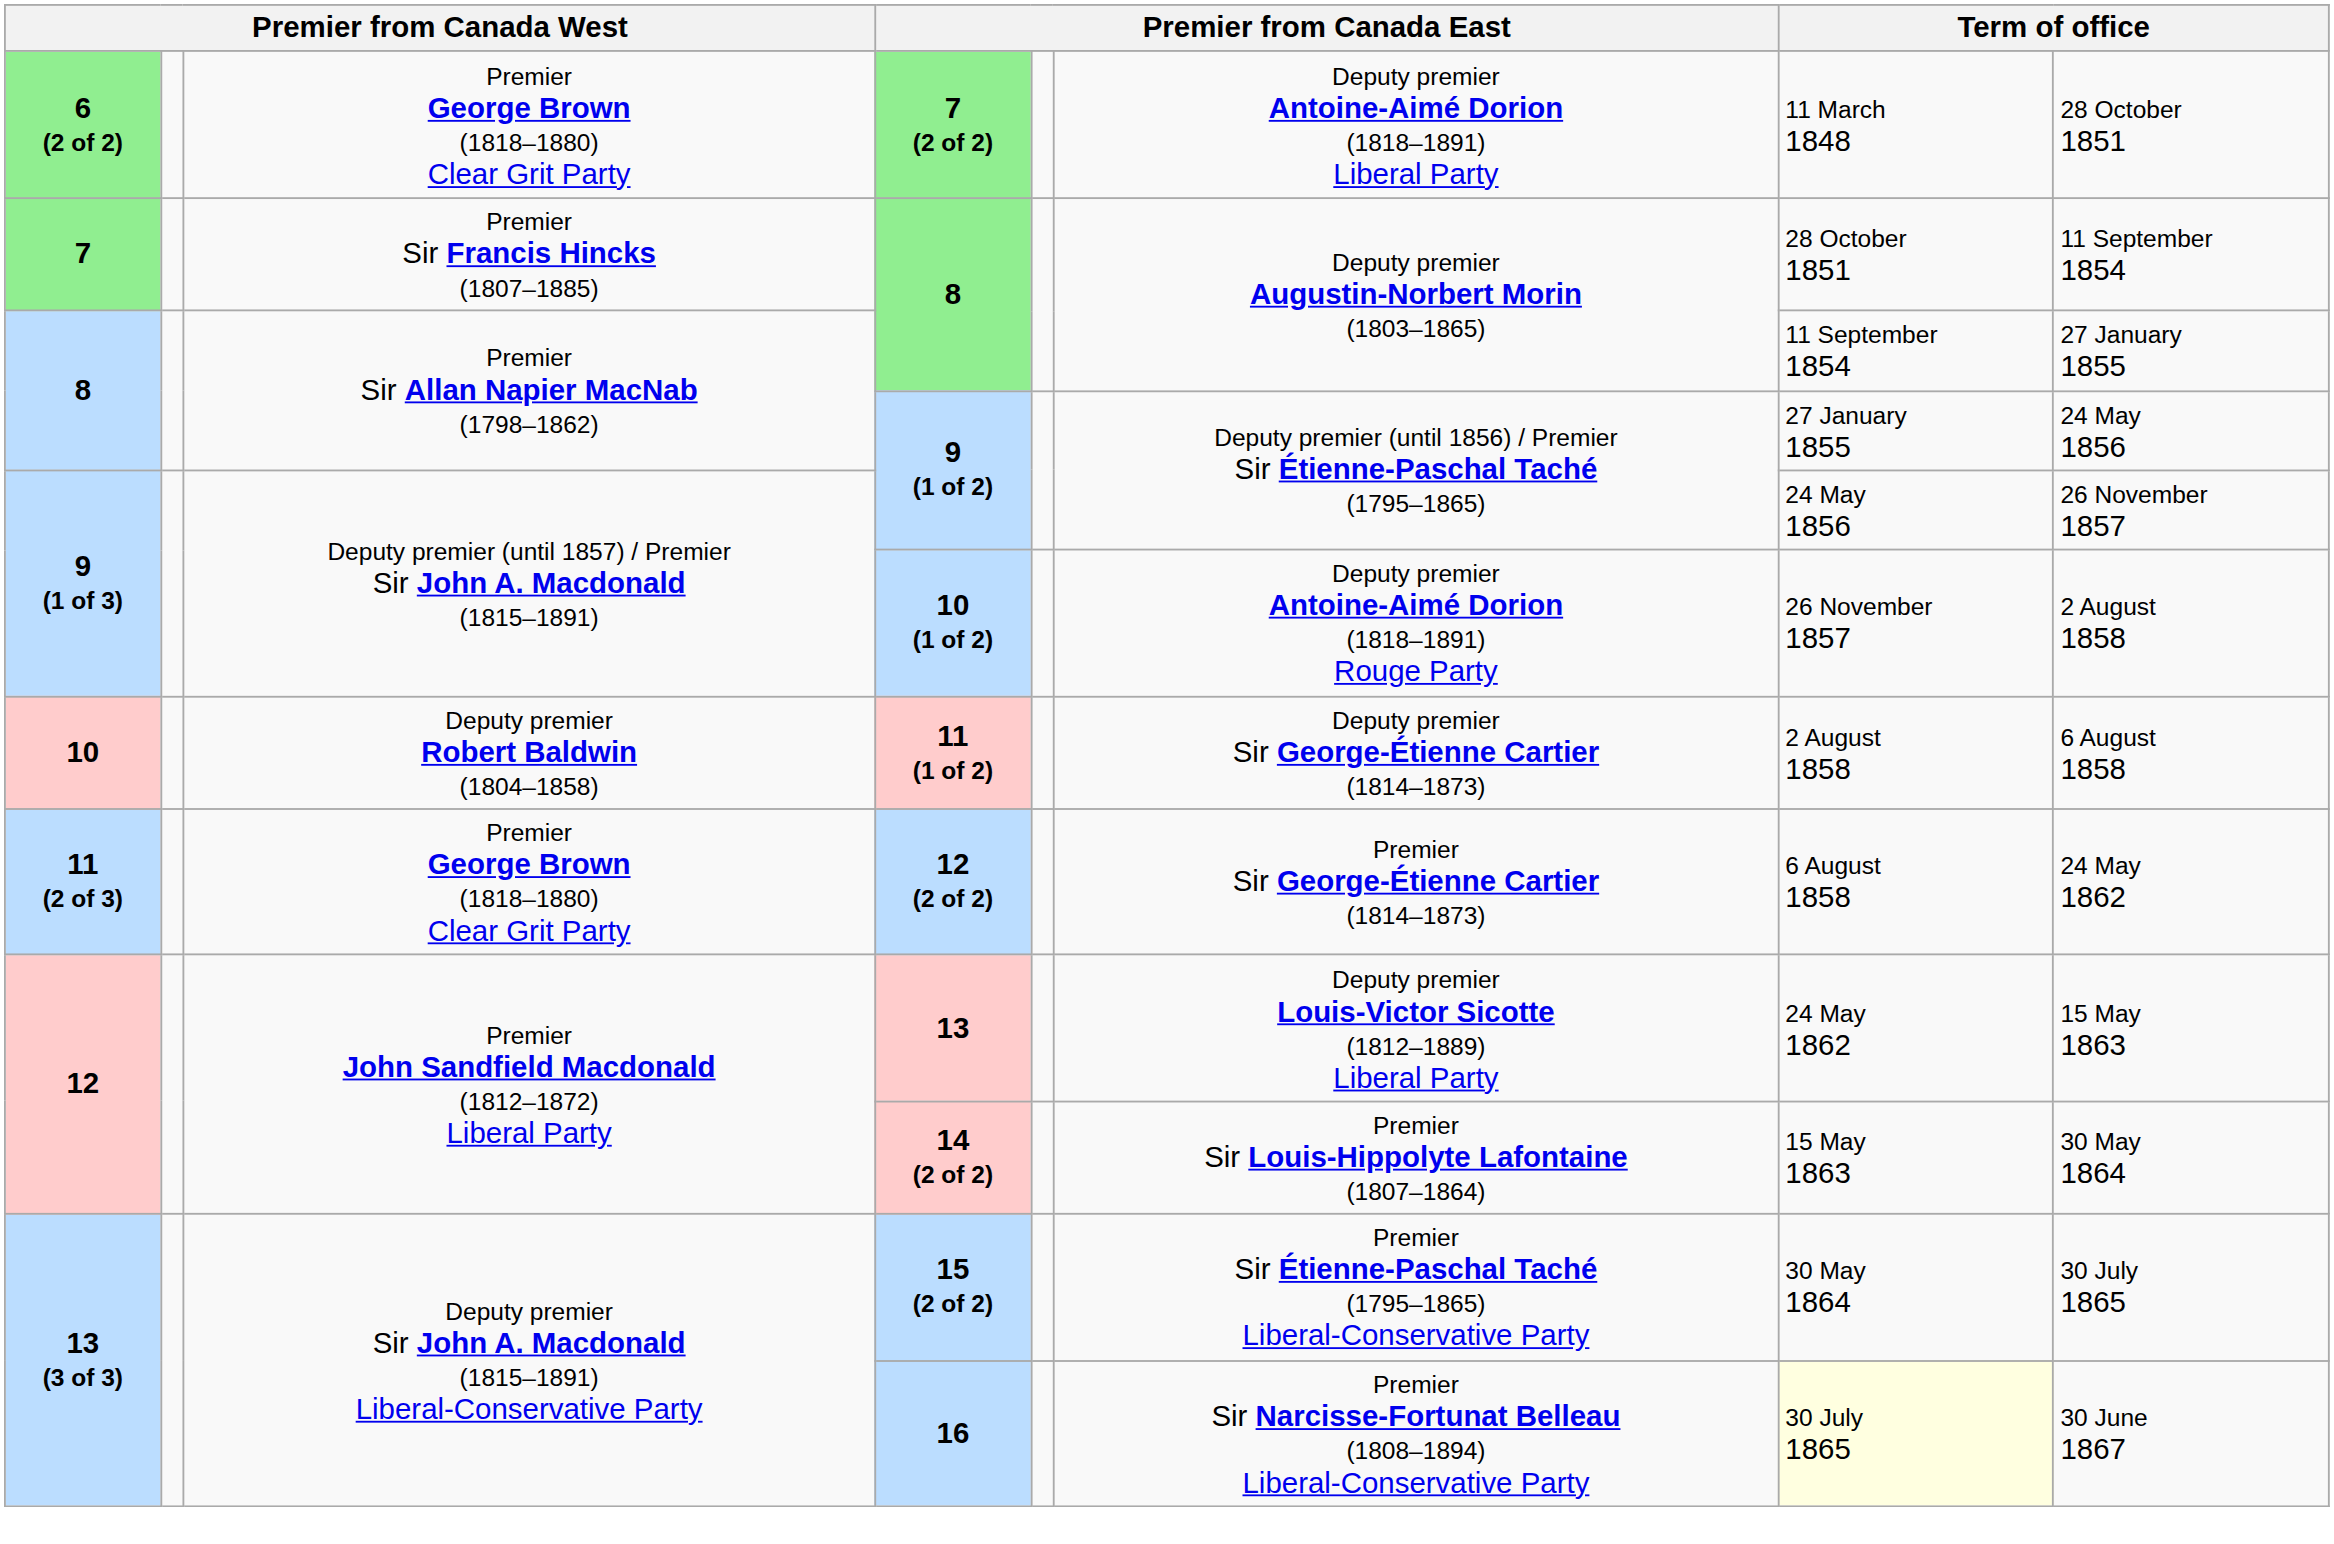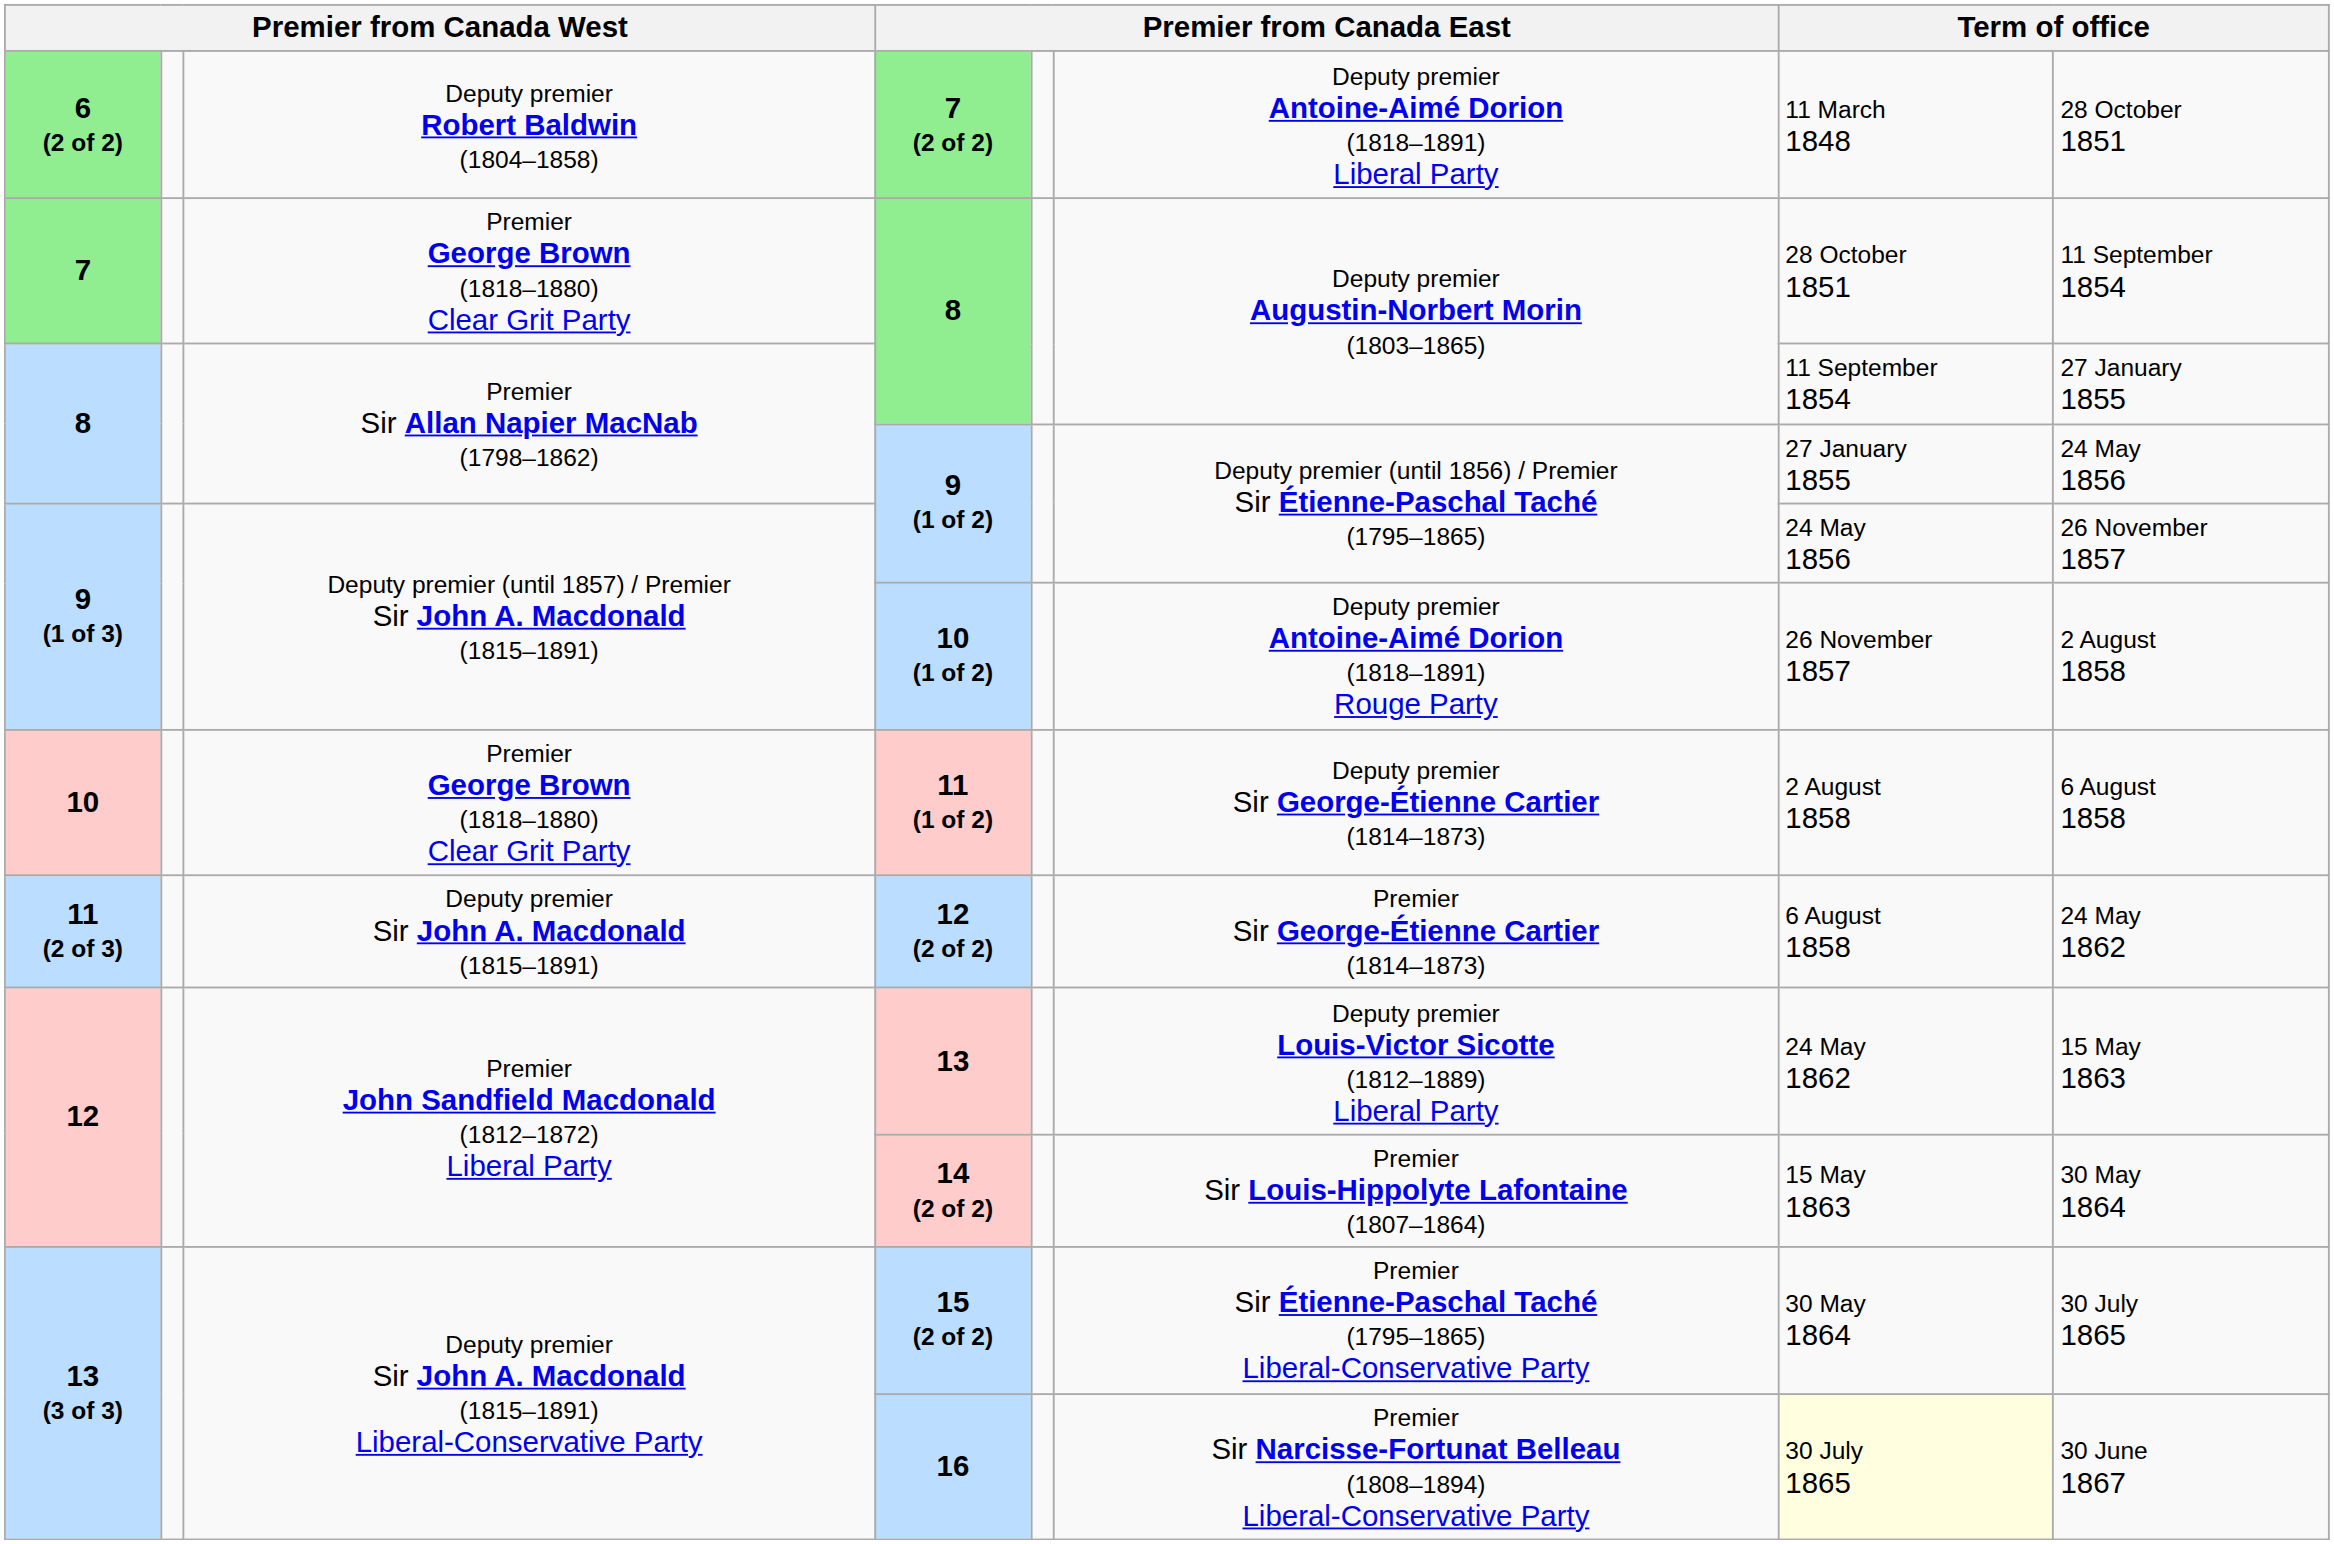 <table class="wikitable" width="100%">
 <tr>
 <th colspan="3">Premier from Canada West</th>
 <th colspan="3">Premier from Canada East</th>
 <th colspan="2">Term of office</th>
 </tr>
 <tr>
 <td bgcolor=#90ee90 align="center"><strong>6<br><small>(2 of 2)</small></strong></td>
 <td align="center"></td>
-<td align="center"><small>Premier</small><br><strong><a href='#'>George Brown</a></strong><br><small>(1818–1880)</small><br><a href='#'>Clear Grit Party</a></td>
+<td align="center"><small>Deputy premier</small><br><strong><a href='#'>Robert Baldwin</a></strong><br><small>(1804–1858)</small></td>
 <td bgcolor=#90ee90 align="center"><strong>7<br><small>(2 of 2)</small></strong></td>
 <td align="center"></td>
 <td align="center"><small>Deputy premier</small><br><strong><a href='#'>Antoine-Aimé Dorion</a></strong><br><small>(1818–1891)</small><br><a href='#'>Liberal Party</a></td>
 <td><small>11 March</small><br>1848</td>
 <td><small>28 October</small><br>1851</td>
 </tr>
 <tr>
 <td bgcolor=#90ee90 align="center"><strong>7</strong></td>
 <td align="center"></td>
-<td align="center"><small>Premier</small><br>Sir <strong><a href='#'>Francis Hincks</a></strong><br><small>(1807–1885)</small></td>
+<td align="center"><small>Premier</small><br><strong><a href='#'>George Brown</a></strong><br><small>(1818–1880)</small><br><a href='#'>Clear Grit Party</a></td>
 <td bgcolor=#90ee90 rowspan="2" align="center"><strong>8</strong></td>
 <td rowspan="2" align="center"></td>
 <td rowspan="2" align="center"><small>Deputy premier</small><br><strong><a href='#'>Augustin-Norbert Morin</a></strong><br><small>(1803–1865)</small></td>
 <td><small>28 October</small><br>1851</td>
 <td><small>11 September</small><br>1854</td>
 </tr>
 <tr>
 <td bgcolor=#bbddff rowspan="2" align="center"><strong>8</strong></td>
 <td rowspan="2" align="center"></td>
 <td rowspan="2" align="center"><small>Premier</small><br>Sir <strong><a href='#'>Allan Napier MacNab</a></strong><br><small>(1798–1862)</small></td>
 <td><small>11 September</small><br>1854</td>
 <td><small>27 January</small><br>1855</td>
 </tr>
 <tr>
 <td bgcolor="#bbddff" rowspan="2" align="center"><strong>9<br><small>(1 of 2)</small></strong></td>
 <td rowspan="2" align="center"></td>
 <td rowspan="2" align="center"><small>Deputy premier (until 1856) / Premier</small><br>Sir <strong><a href='#'>Étienne-Paschal Taché</a></strong><br><small>(1795–1865)</small></td>
 <td><small>27 January</small><br>1855</td>
 <td><small>24 May</small><br>1856</td>
 </tr>
 <tr>
 <td bgcolor=#BBDDFF rowspan="2" align="center"><strong>9<br><small>(1 of 3)</small></strong></td>
 <td rowspan="2" align="center"></td>
 <td rowspan="2" align="center"><small>Deputy premier (until 1857) / Premier</small><br>Sir <strong><a href='#'>John A. Macdonald</a></strong><br><small>(1815–1891)</small></td>
 <td><small>24 May</small><br>1856</td>
 <td><small>26 November</small><br>1857</td>
 </tr>
 <tr>
 <td bgcolor=#BBDDFF align="center"><strong>10<br><small>(1 of 2)</small></strong></td>
 <td align="center"></td>
 <td align="center"><small>Deputy premier</small><br><strong><a href='#'>Antoine-Aimé Dorion</a></strong><br><small>(1818–1891)</small><br><a href='#'>Rouge Party</a></td>
 <td><small>26 November</small><br>1857</td>
 <td><small>2 August</small><br>1858</td>
 </tr>
 <tr>
 <td bgcolor=#FFCCCC align="center"><strong>10</strong></td>
 <td align="center"></td>
-<td align="center"><small>Deputy premier</small><br><strong><a href='#'>Robert Baldwin</a></strong><br><small>(1804–1858)</small></td>
+<td align="center"><small>Premier</small><br><strong><a href='#'>George Brown</a></strong><br><small>(1818–1880)</small><br><a href='#'>Clear Grit Party</a></td>
 <td bgcolor=#FFCCCC align="center"><strong>11<br><small>(1 of 2)</small></strong></td>
 <td align="center"></td>
 <td align="center"><small>Deputy premier</small><br>Sir <strong><a href='#'>George-Étienne Cartier</a></strong><br><small>(1814–1873)</small></td>
 <td><small>2 August</small><br>1858</td>
 <td><small>6 August</small><br>1858</td>
 </tr>
 <tr>
 <td bgcolor=#BBDDFF align="center"><strong>11<br><small>(2 of 3)</small></strong></td>
 <td align="center"></td>
-<td align="center"><small>Premier</small><br><strong><a href='#'>George Brown</a></strong><br><small>(1818–1880)</small><br><a href='#'>Clear Grit Party</a></td>
+<td align="center"><small>Deputy premier</small><br>Sir <strong><a href='#'>John A. Macdonald</a></strong><br><small>(1815–1891)</small></td>
 <td bgcolor=#BBDDFF align="center"><strong>12<br><small>(2 of 2)</small></strong></td>
 <td align="center"></td>
 <td align="center"><small>Premier</small><br>Sir <strong><a href='#'>George-Étienne Cartier</a></strong><br><small>(1814–1873)</small></td>
 <td><small>6 August</small><br>1858</td>
 <td><small>24 May</small><br>1862</td>
 </tr>
 <tr>
 <td bgcolor=#FFCCCC rowspan="2" align="center"><strong>12</strong></td>
 <td rowspan="2" align="center"></td>
 <td rowspan="2" align="center"><small>Premier</small><br><strong><a href='#'>John Sandfield Macdonald</a></strong><br><small>(1812–1872)</small><br><a href='#'>Liberal Party</a></td>
 <td bgcolor=#FFCCCC align="center"><strong>13</strong></td>
 <td align="center"></td>
 <td align="center"><small>Deputy premier</small><br><strong><a href='#'>Louis-Victor Sicotte</a></strong><br><small>(1812–1889)</small><br><a href='#'>Liberal Party</a></td>
 <td><small>24 May</small><br>1862</td>
 <td><small>15 May</small><br>1863</td>
 </tr>
 <tr>
 <td bgcolor=#FFCCCC align="center"><strong>14<br><small>(2 of 2)</small></strong></td>
 <td align="center"></td>
 <td align="center"><small>Premier</small><br>Sir <strong><a href='#'>Louis-Hippolyte Lafontaine</a></strong><br><small>(1807–1864)</small></td>
 <td><small>15 May</small><br>1863</td>
 <td><small>30 May</small><br>1864</td>
 </tr>
 <tr>
 <td bgcolor=#BBDDFF rowspan="2" align="center"><strong>13<br><small>(3 of 3)</small></strong></td>
 <td rowspan="2" align="center"></td>
 <td rowspan="2" align="center"><small>Deputy premier</small><br>Sir <strong><a href='#'>John A. Macdonald</a></strong><br><small>(1815–1891)</small><br><a href='#'>Liberal-Conservative Party</a></td>
 <td bgcolor=#BBDDFF align="center"><strong>15<br><small>(2 of 2)</small></strong></td>
 <td align="center"></td>
 <td align="center"><small>Premier</small><br>Sir <strong><a href='#'>Étienne-Paschal Taché</a></strong><br><small>(1795–1865)</small><br><a href='#'>Liberal-Conservative Party</a></td>
 <td><small>30 May</small><br>1864</td>
 <td><small>30 July</small><br>1865</td>
 </tr>
 <tr>
 <td bgcolor=#BBDDFF rowspan="1" align="center"><strong>16</strong></td>
 <td align="center"></td>
 <td align="center"><small>Premier</small><br>Sir <strong><a href='#'>Narcisse-Fortunat Belleau</a></strong><br><small>(1808–1894)</small><br><a href='#'>Liberal-Conservative Party</a></td>
 <td style="background: lightyellow;"><small>30 July</small><br>1865</td>
 <td><small>30 June</small><br>1867</td>
 </tr>
 </table>
